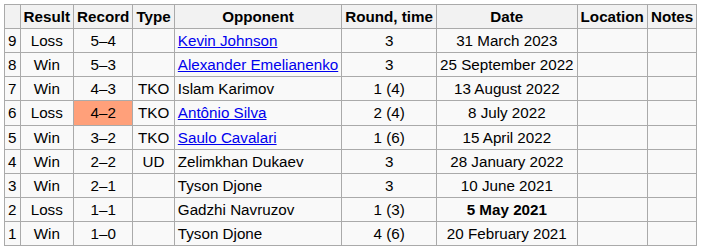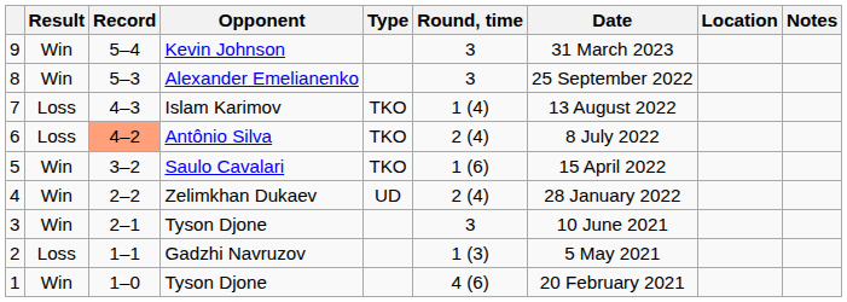 <table class="wikitable" style="text-align:center; font-size:95%">
 <tr>
 <th></th>
 <th>Result</th>
 <th>Record</th>
+<th>Opponent</th>
 <th>Type</th>
-<th>Opponent</th>
 <th>Round, time</th>
 <th>Date</th>
 <th>Location</th>
 <th>Notes</th>
 </tr>
 <tr>
 <td>9</td>
-<td>Loss</td>
+<td>Win</td>
 <td>5–4</td>
+<td style="text-align:left;"> <a href='#'>Kevin Johnson</a></td>
 <td></td>
-<td style="text-align:left;"> <a href='#'>Kevin Johnson</a></td>
 <td>3</td>
 <td>31 March 2023</td>
 <td style="text-align:left;"> </td>
 <td style="text-align:left;"></td>
 </tr>
 <tr>
 <td>8</td>
 <td>Win</td>
 <td>5–3</td>
+<td style="text-align:left;"> <a href='#'>Alexander Emelianenko</a></td>
 <td></td>
-<td style="text-align:left;"> <a href='#'>Alexander Emelianenko</a></td>
 <td>3</td>
 <td>25 September 2022</td>
 <td style="text-align:left;"> </td>
 <td style="text-align:left;"></td>
 </tr>
 <tr>
 <td>7</td>
-<td>Win</td>
+<td>Loss</td>
 <td>4–3</td>
+<td style="text-align:left;"> Islam Karimov</td>
 <td>TKO</td>
-<td style="text-align:left;"> Islam Karimov</td>
 <td>1 (4)</td>
 <td>13 August 2022</td>
 <td style="text-align:left;"> </td>
 <td style="text-align:left;"></td>
 </tr>
 <tr>
 <td>6</td>
 <td>Loss</td>
 <td style="background: lightsalmon;">4–2</td>
+<td style="text-align:left;"> <a href='#'>Antônio Silva</a></td>
 <td>TKO</td>
-<td style="text-align:left;"> <a href='#'>Antônio Silva</a></td>
 <td>2 (4)</td>
 <td>8 July 2022</td>
 <td style="text-align:left;"> </td>
 <td style="text-align:left;"></td>
 </tr>
 <tr>
 <td>5</td>
 <td>Win</td>
 <td>3–2</td>
+<td style="text-align:left;"> <a href='#'>Saulo Cavalari</a></td>
 <td>TKO</td>
-<td style="text-align:left;"> <a href='#'>Saulo Cavalari</a></td>
 <td>1 (6)</td>
 <td>15 April 2022</td>
 <td style="text-align:left;"> </td>
 <td style="text-align:left;"></td>
 </tr>
 <tr>
 <td>4</td>
 <td>Win</td>
 <td>2–2</td>
+<td style="text-align:left;"> Zelimkhan Dukaev</td>
 <td>UD</td>
-<td style="text-align:left;"> Zelimkhan Dukaev</td>
-<td>3</td>
+<td>2 (4)</td>
 <td>28 January 2022</td>
 <td style="text-align:left;"> </td>
 <td style="text-align:left;"></td>
 </tr>
 <tr>
 <td>3</td>
 <td>Win</td>
 <td>2–1</td>
+<td style="text-align:left;"> Tyson Djone</td>
 <td></td>
-<td style="text-align:left;"> Tyson Djone</td>
 <td>3</td>
 <td>10 June 2021</td>
 <td style="text-align:left;"> </td>
 <td style="text-align:left;"></td>
 </tr>
 <tr>
 <td>2</td>
 <td>Loss</td>
 <td>1–1</td>
+<td style="text-align:left;"> Gadzhi Navruzov</td>
 <td></td>
-<td style="text-align:left;"> Gadzhi Navruzov</td>
 <td>1 (3)</td>
-<td><strong>5 May 2021</strong></td>
+<td>5 May 2021</td>
 <td style="text-align:left;"> </td>
 <td style="text-align:left;"></td>
 </tr>
 <tr>
 <td>1</td>
 <td>Win</td>
 <td>1–0</td>
+<td style="text-align:left;"> Tyson Djone</td>
 <td></td>
-<td style="text-align:left;"> Tyson Djone</td>
 <td>4 (6)</td>
 <td>20 February 2021</td>
 <td style="text-align:left;"> </td>
 <td style="text-align:left;"></td>
 </tr>
 </table>
